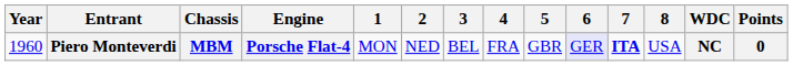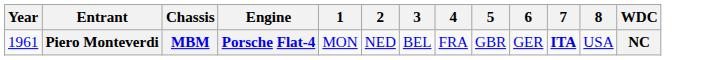 <table class="wikitable" style="text-align:center; font-size:90%">
 <tr>
 <th>Year</th>
 <th>Entrant</th>
 <th>Chassis</th>
 <th>Engine</th>
 <th>1</th>
 <th>2</th>
 <th>3</th>
 <th>4</th>
 <th>5</th>
 <th>6</th>
 <th>7</th>
 <th>8</th>
 <th>WDC</th>
-<th>Points</th>
 </tr>
 <tr>
-<td><a href='#'>1960</a></td>
+<td><a href='#'>1961</a></td>
 <th>Piero Monteverdi</th>
 <th><a href='#'>MBM</a></th>
 <th><a href='#'>Porsche</a> <a href='#'>Flat-4</a></th>
 <td><a href='#'>MON</a></td>
 <td><a href='#'>NED</a></td>
 <td><a href='#'>BEL</a></td>
 <td><a href='#'>FRA</a></td>
 <td><a href='#'>GBR</a></td>
-<td style="background: lavender;"><a href='#'>GER</a><br></td>
+<td><a href='#'>GER</a><br></td>
 <td><strong><a href='#'>ITA</a></strong></td>
 <td><a href='#'>USA</a></td>
 <th>NC</th>
-<th>0</th>
 </tr>
 </table>
